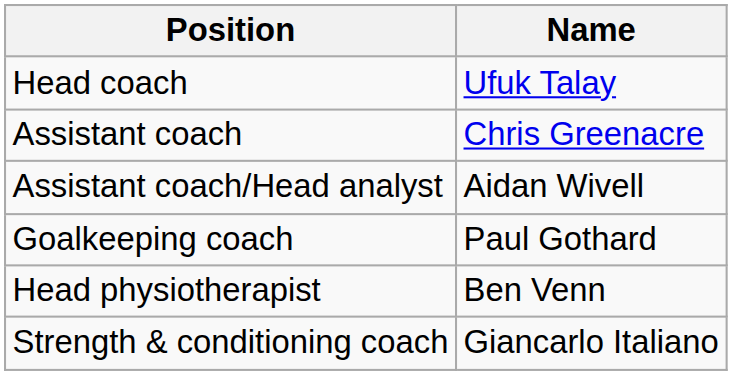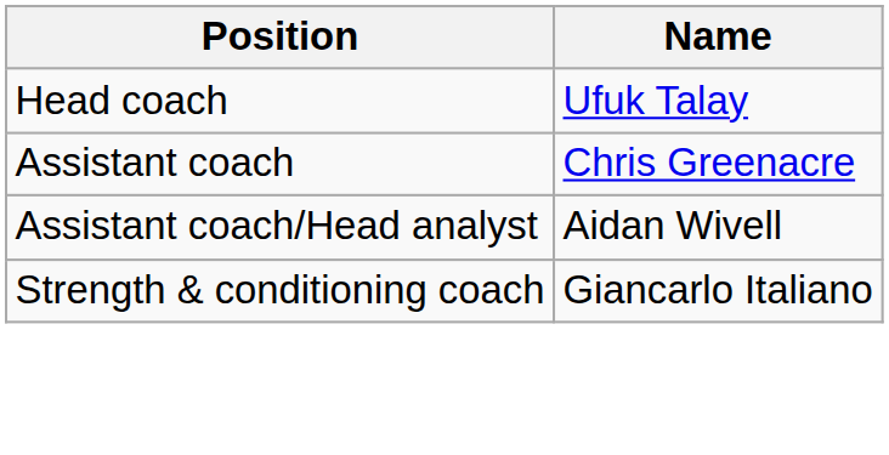 <table class="wikitable">
 <tr>
 <th>Position</th>
 <th>Name</th>
 </tr>
 <tr>
 <td>Head coach</td>
 <td> <a href='#'>Ufuk Talay</a></td>
 </tr>
 <tr>
 <td>Assistant coach</td>
 <td> <a href='#'>Chris Greenacre</a></td>
 </tr>
 <tr>
 <td>Assistant coach/Head analyst</td>
 <td> Aidan Wivell</td>
 </tr>
 <tr>
-<td>Goalkeeping coach</td>
-<td> Paul Gothard</td>
-</tr>
-<tr>
-<td>Head physiotherapist</td>
-<td> Ben Venn</td>
-</tr>
-<tr>
 <td>Strength & conditioning coach</td>
 <td> Giancarlo Italiano</td>
 </tr>
 </table>
